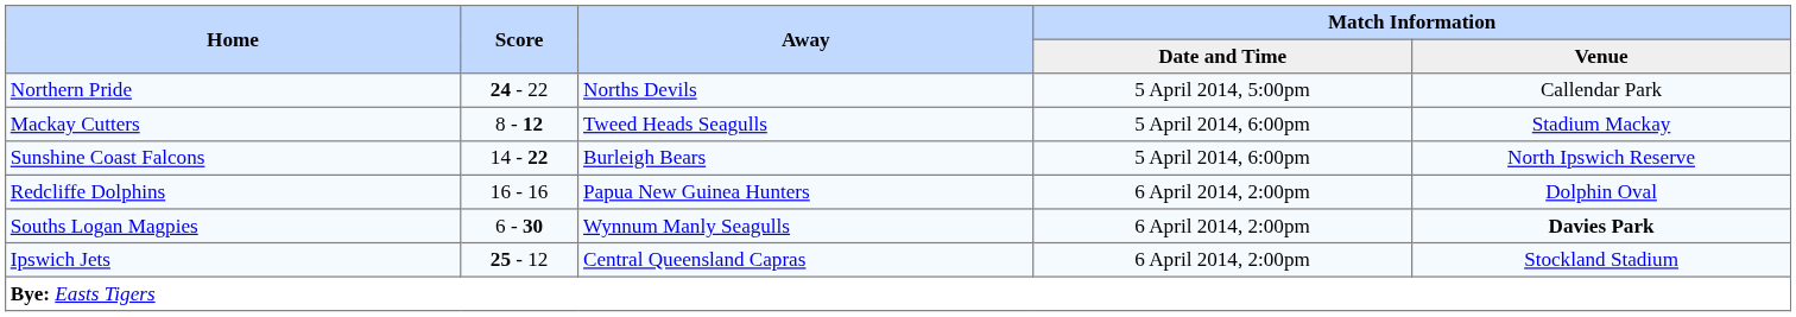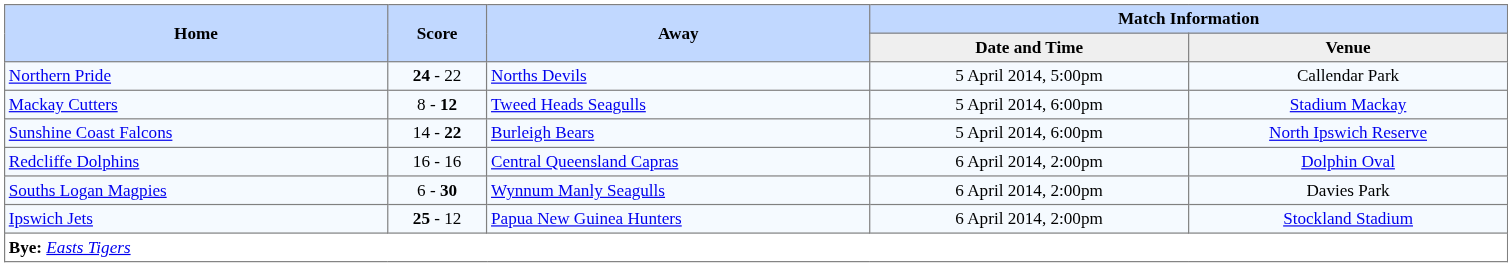 <table border=1 style="border-collapse:collapse; font-size:90%; text-align:center;" cellpadding=3 cellspacing=0>
 <tr bgcolor=#C1D8FF>
 <th rowspan=2 width=12%>Home</th>
 <th rowspan=2 width=3%>Score</th>
 <th rowspan=2 width=12%>Away</th>
 <th colspan=5>Match Information</th>
 </tr>
 <tr bgcolor=#EFEFEF>
 <th width=10%>Date and Time</th>
 <th width=10%>Venue</th>
 </tr>
 <tr bgcolor=#F5FAFF>
 <td align=left> <a href='#'>Northern Pride</a></td>
 <td><strong>24</strong> - 22</td>
 <td align=left> <a href='#'>Norths Devils</a></td>
 <td>5 April 2014, 5:00pm</td>
 <td>Callendar Park</td>
 </tr>
 <tr bgcolor=#F5FAFF>
 <td align=left> <a href='#'>Mackay Cutters</a></td>
 <td>8 - <strong>12</strong></td>
 <td align=left> <a href='#'>Tweed Heads Seagulls</a></td>
 <td>5 April 2014, 6:00pm</td>
 <td><a href='#'>Stadium Mackay</a></td>
 </tr>
 <tr bgcolor=#F5FAFF>
 <td align=left> <a href='#'>Sunshine Coast Falcons</a></td>
 <td>14 - <strong>22</strong></td>
 <td align=left> <a href='#'>Burleigh Bears</a></td>
 <td>5 April 2014, 6:00pm</td>
 <td><a href='#'>North Ipswich Reserve</a></td>
 </tr>
 <tr bgcolor=#F5FAFF>
 <td align=left> <a href='#'>Redcliffe Dolphins</a></td>
 <td>16 - 16</td>
-<td align=left> <a href='#'>Papua New Guinea Hunters</a></td>
+<td align=left> <a href='#'>Central Queensland Capras</a></td>
 <td>6 April 2014, 2:00pm</td>
 <td><a href='#'>Dolphin Oval</a></td>
 </tr>
 <tr bgcolor=#F5FAFF>
 <td align=left> <a href='#'>Souths Logan Magpies</a></td>
 <td>6 - <strong>30</strong></td>
 <td align=left> <a href='#'>Wynnum Manly Seagulls</a></td>
 <td>6 April 2014, 2:00pm</td>
-<td><strong>Davies Park</strong></td>
+<td>Davies Park</td>
 </tr>
 <tr bgcolor=#F5FAFF>
 <td align=left> <a href='#'>Ipswich Jets</a></td>
 <td><strong>25</strong> - 12</td>
-<td align=left> <a href='#'>Central Queensland Capras</a></td>
+<td align=left> <a href='#'>Papua New Guinea Hunters</a></td>
 <td>6 April 2014, 2:00pm</td>
 <td><a href='#'>Stockland Stadium</a></td>
 </tr>
 <tr>
 <td colspan="5" style="text-align:left;"><strong>Bye:</strong> <em><a href='#'>Easts Tigers</a></em></td>
 </tr>
 </table>
